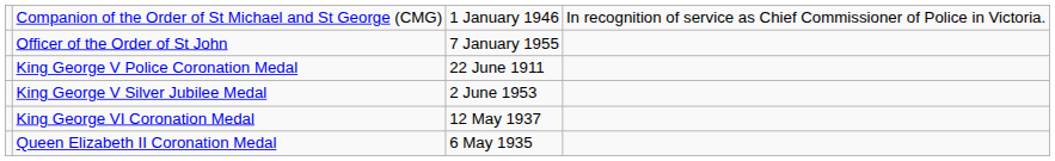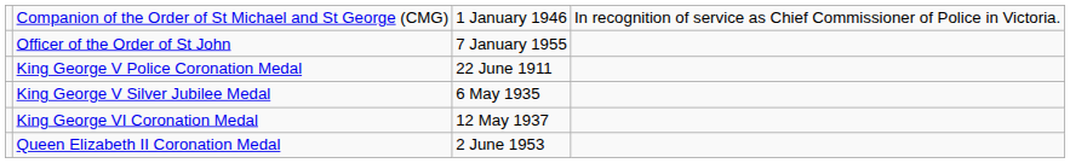 <table class="wikitable">
 <tr>
 <td></td>
 <td><a href='#'>Companion of the Order of St Michael and St George</a> (CMG)</td>
 <td>1 January 1946</td>
 <td>In recognition of service as Chief Commissioner of Police in Victoria.</td>
 </tr>
 <tr>
 <td></td>
 <td><a href='#'>Officer of the Order of St John</a></td>
 <td>7 January 1955</td>
 <td></td>
 </tr>
 <tr>
 <td></td>
 <td><a href='#'>King George V Police Coronation Medal</a></td>
 <td>22 June 1911</td>
 <td></td>
 </tr>
 <tr>
 <td></td>
 <td><a href='#'>King George V Silver Jubilee Medal</a></td>
-<td>2 June 1953</td>
+<td>6 May 1935</td>
 <td></td>
 </tr>
 <tr>
 <td></td>
 <td><a href='#'>King George VI Coronation Medal</a></td>
 <td>12 May 1937</td>
 <td></td>
 </tr>
 <tr>
 <td></td>
 <td><a href='#'>Queen Elizabeth II Coronation Medal</a></td>
-<td>6 May 1935</td>
+<td>2 June 1953</td>
 <td></td>
 </tr>
 </table>
